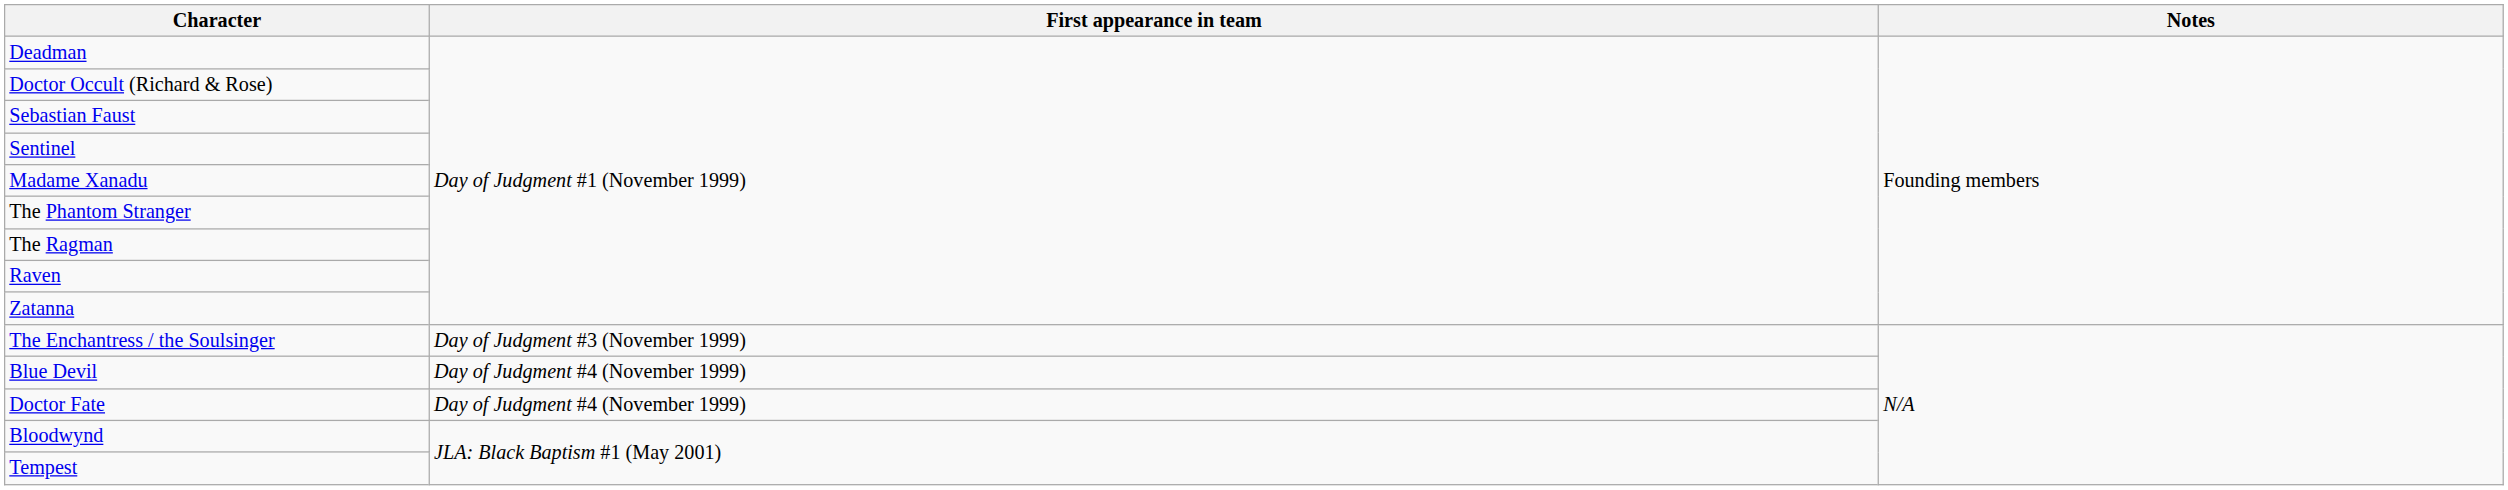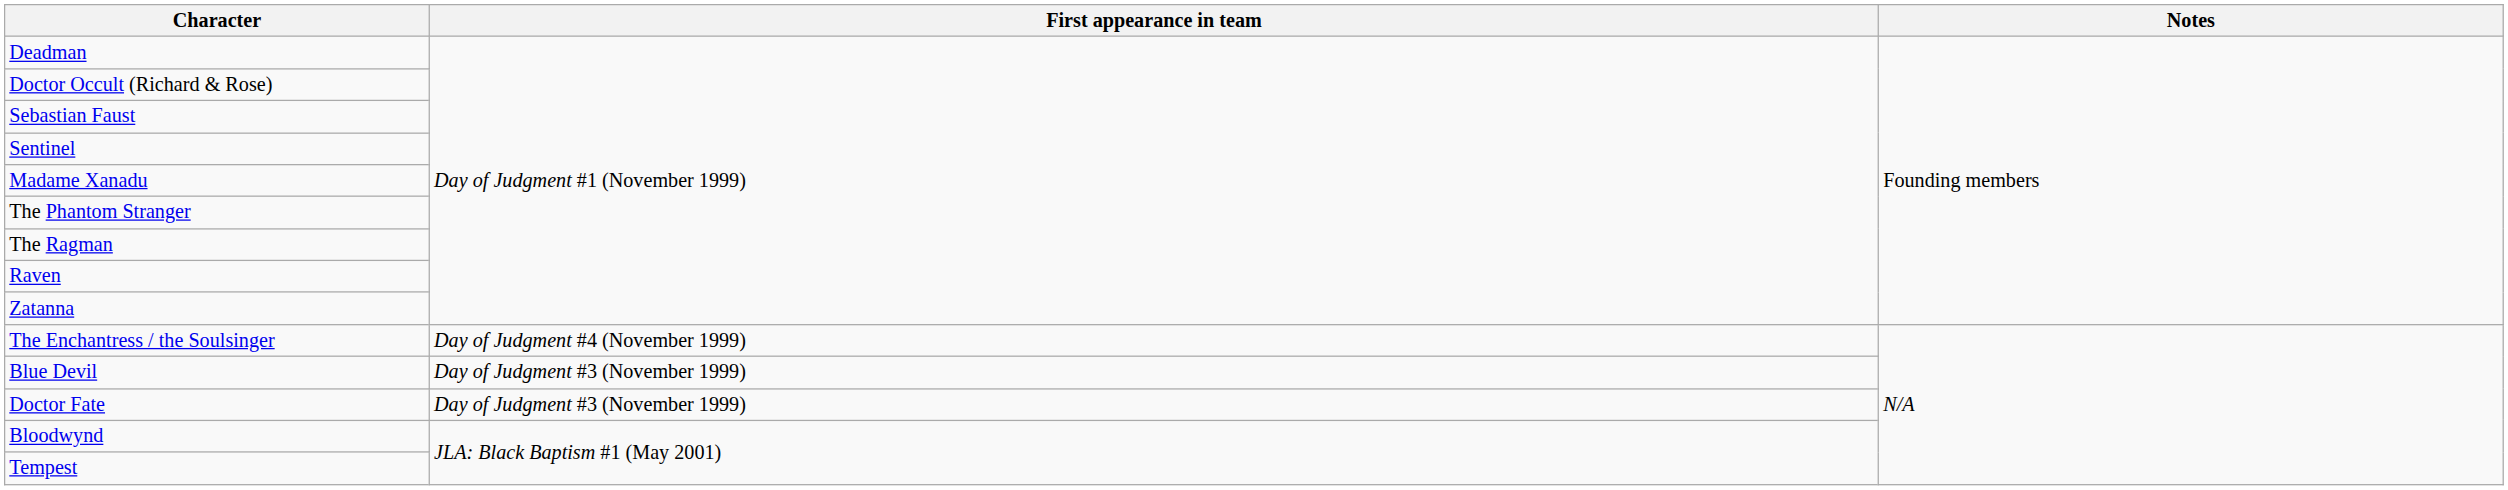 <table class="wikitable" width="100%">
 <tr>
 <th width="17%">Character</th>
 <th>First appearance in team</th>
 <th width="25%">Notes</th>
 </tr>
 <tr>
 <td valign="top"><a href='#'>Deadman</a></td>
 <td rowspan="9"><em>Day of Judgment</em> #1 (November 1999)</td>
 <td rowspan="9">Founding members</td>
 </tr>
 <tr>
 <td valign="top"><a href='#'>Doctor Occult</a> (Richard & Rose)</td>
 </tr>
 <tr>
 <td valign="top"><a href='#'>Sebastian Faust</a></td>
 </tr>
 <tr>
 <td valign="top"><a href='#'>Sentinel</a></td>
 </tr>
 <tr>
 <td valign="top"><a href='#'>Madame Xanadu</a></td>
 </tr>
 <tr>
 <td valign="top">The <a href='#'>Phantom Stranger</a></td>
 </tr>
 <tr>
 <td valign="top">The <a href='#'>Ragman</a></td>
 </tr>
 <tr>
 <td valign="top"><a href='#'>Raven</a></td>
 </tr>
 <tr>
 <td valign="top"><a href='#'>Zatanna</a></td>
 </tr>
 <tr>
 <td><a href='#'>The Enchantress / the Soulsinger</a></td>
-<td><em>Day of Judgment</em> #3 (November 1999)</td>
+<td><em>Day of Judgment</em> #4 (November 1999)</td>
 <td rowspan="5"><em>N/A</em></td>
 </tr>
 <tr>
 <td><a href='#'>Blue Devil</a></td>
-<td><em>Day of Judgment</em> #4 (November 1999)</td>
+<td><em>Day of Judgment</em> #3 (November 1999)</td>
 </tr>
 <tr>
 <td><a href='#'>Doctor Fate</a></td>
-<td><em>Day of Judgment</em> #4 (November 1999)</td>
+<td><em>Day of Judgment</em> #3 (November 1999)</td>
 </tr>
 <tr>
 <td><a href='#'>Bloodwynd</a></td>
 <td rowspan="2"><em>JLA: Black Baptism</em> #1 (May 2001)</td>
 </tr>
 <tr>
 <td><a href='#'>Tempest</a></td>
 </tr>
 </table>
